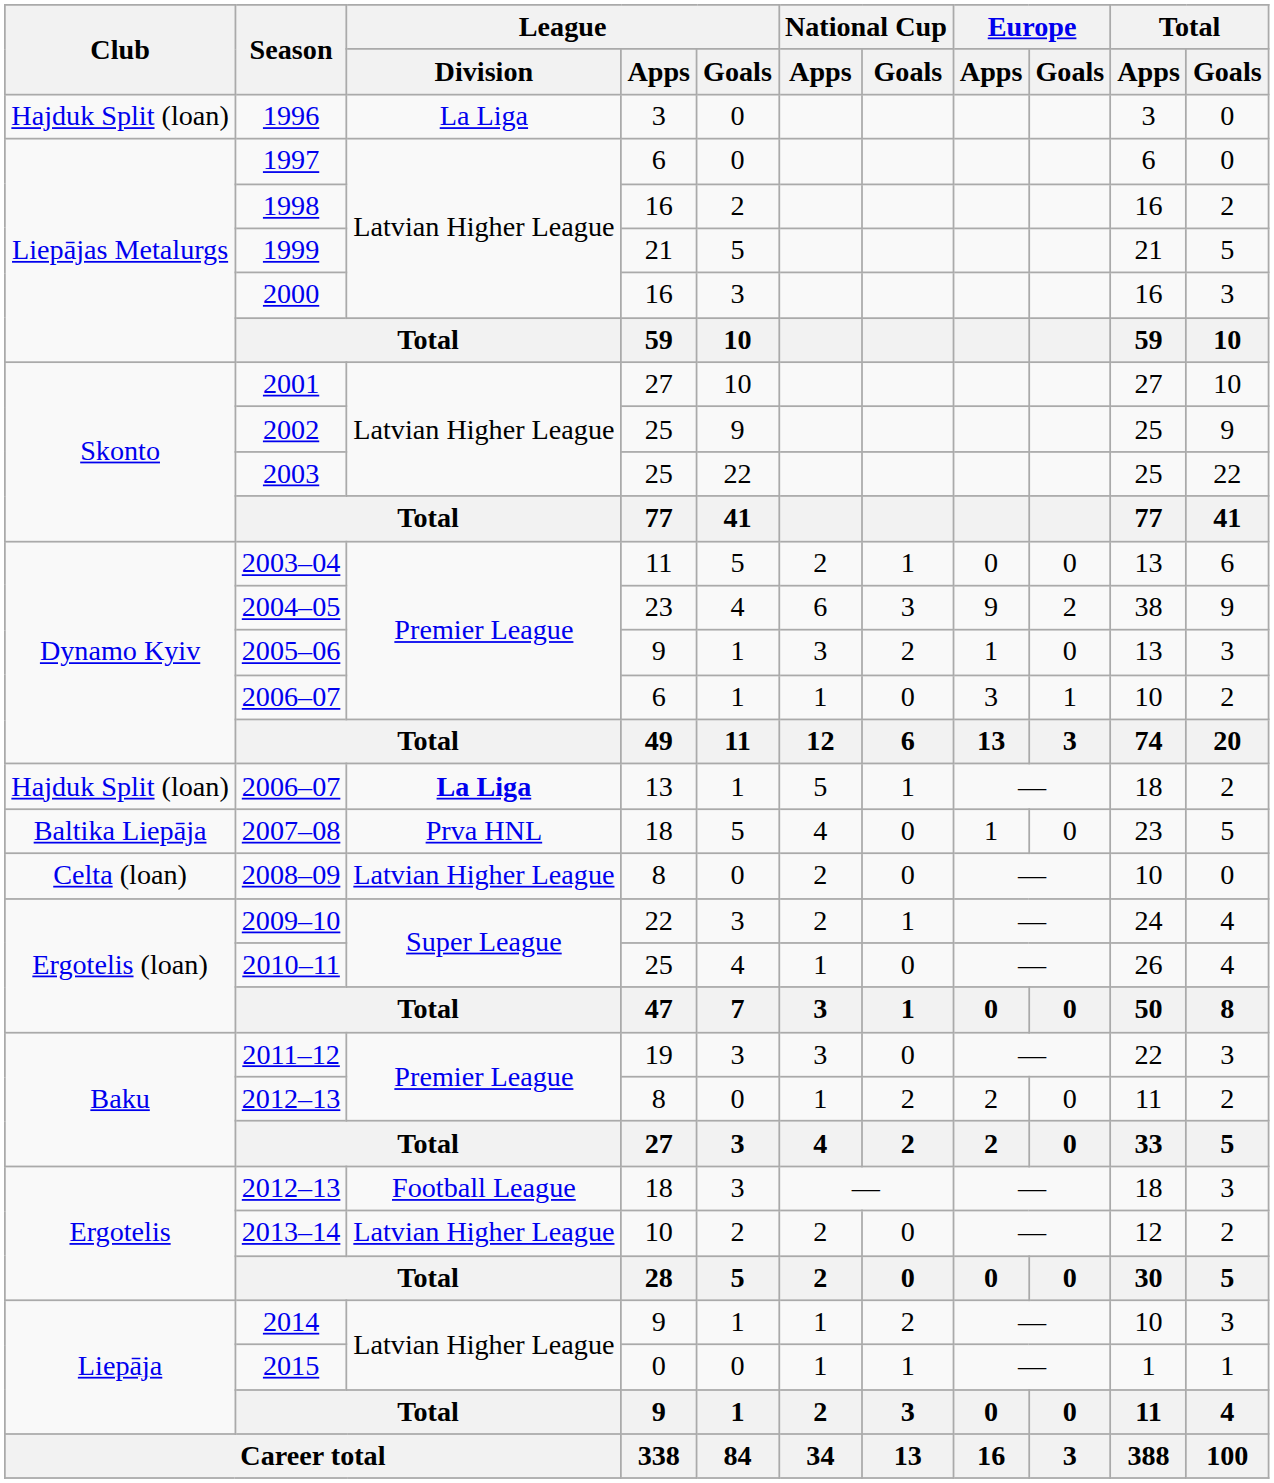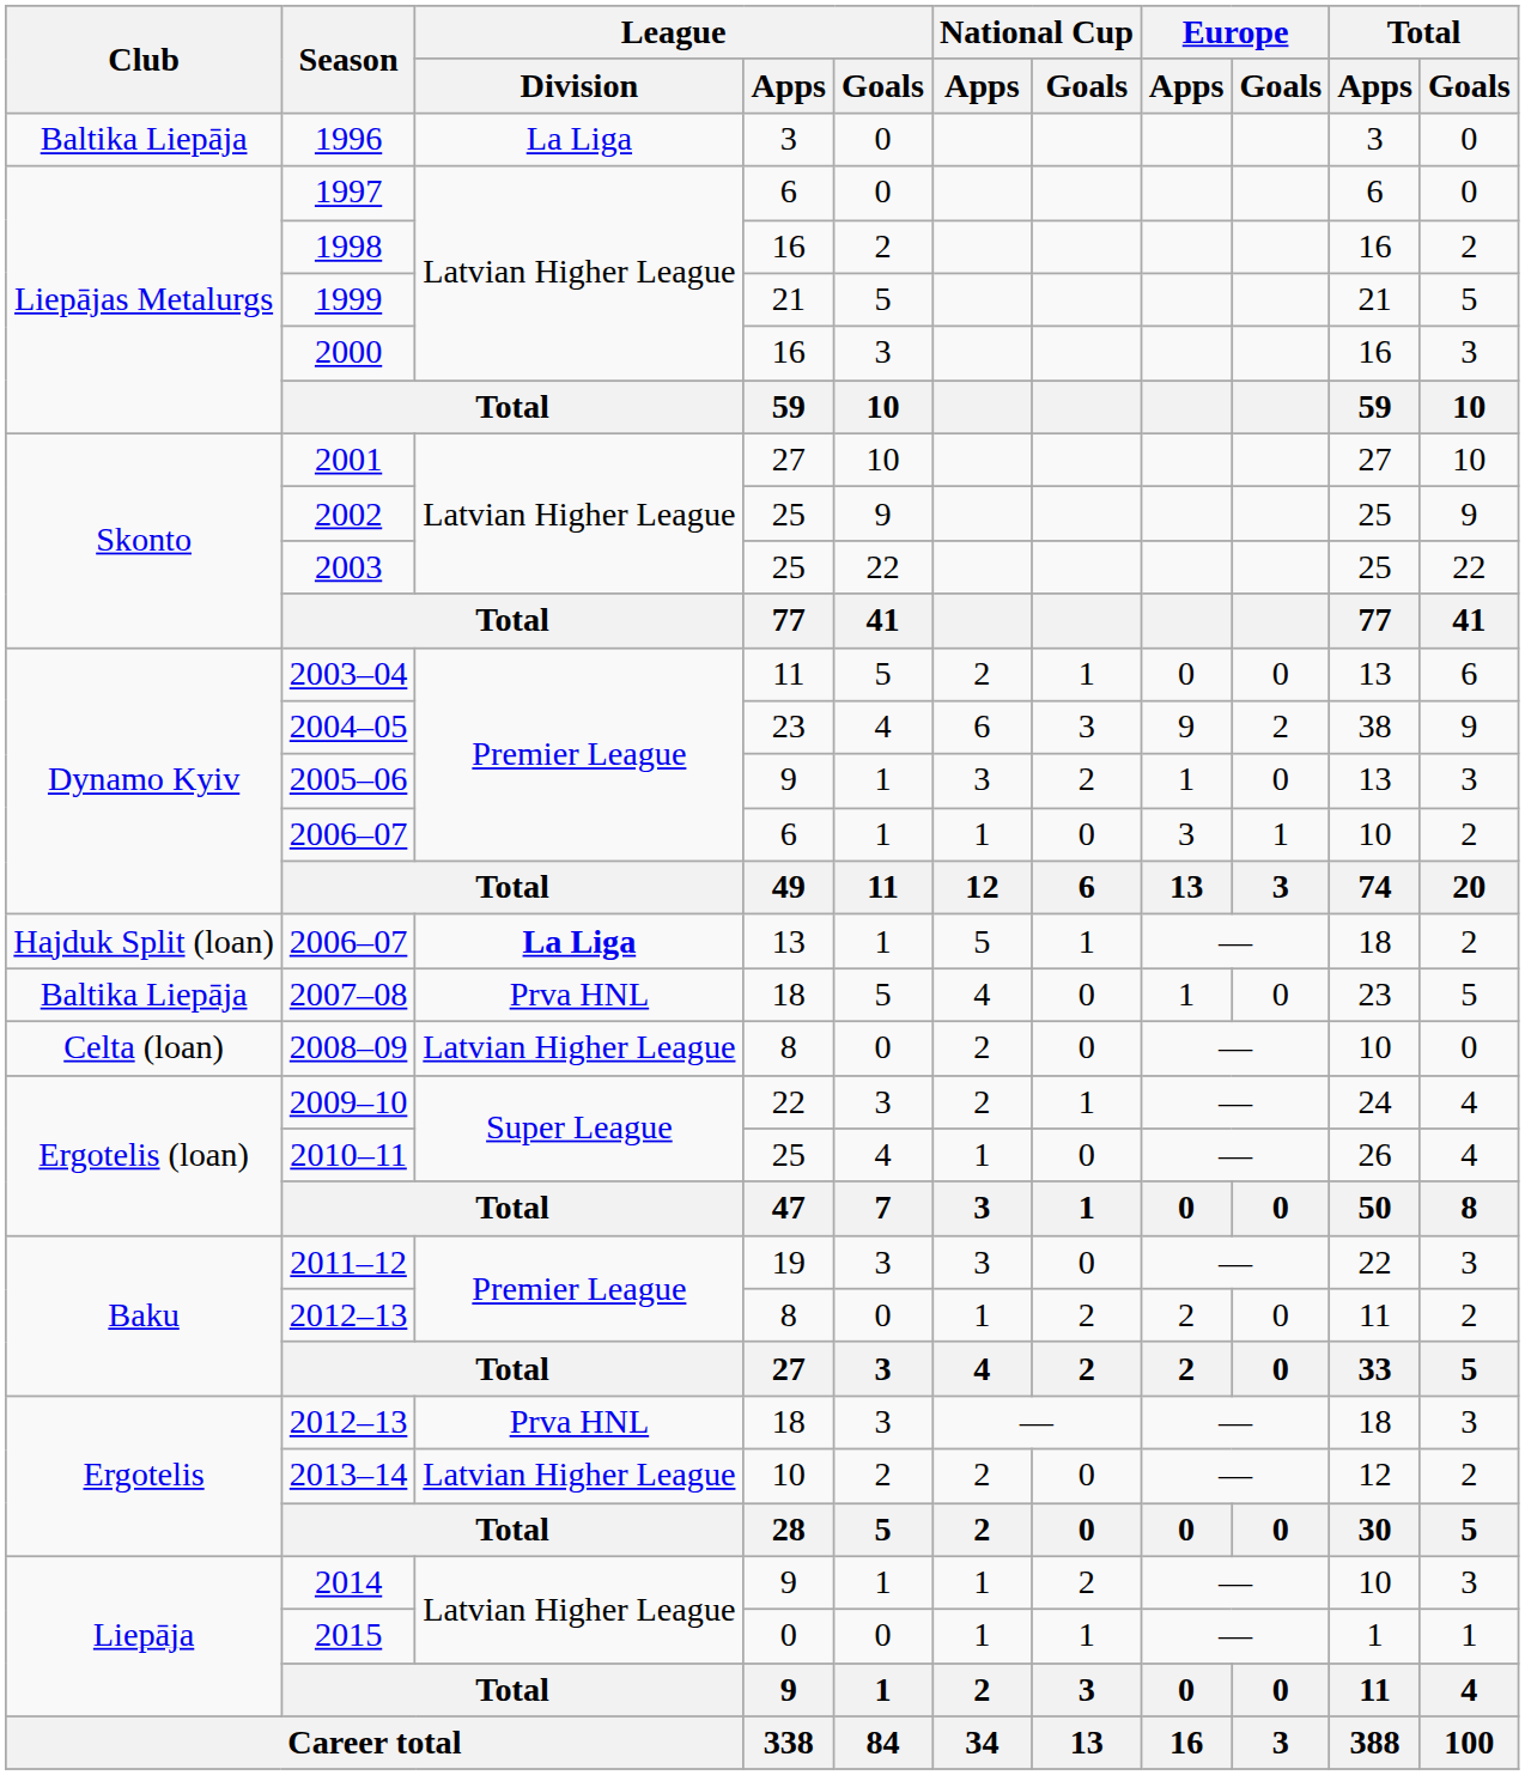 <table class="wikitable" style="text-align:center">
 <tr>
 <th rowspan="2">Club</th>
 <th rowspan="2">Season</th>
 <th colspan="3">League</th>
 <th colspan="2">National Cup</th>
 <th colspan="2"><a href='#'>Europe</a></th>
 <th colspan="2">Total</th>
 </tr>
 <tr>
 <th>Division</th>
 <th>Apps</th>
 <th>Goals</th>
 <th>Apps</th>
 <th>Goals</th>
 <th>Apps</th>
 <th>Goals</th>
 <th>Apps</th>
 <th>Goals</th>
 </tr>
 <tr>
-<td><a href='#'>Hajduk Split</a> (loan)</td>
+<td><a href='#'>Baltika Liepāja</a></td>
 <td><a href='#'>1996</a></td>
 <td><a href='#'>La Liga</a></td>
 <td>3</td>
 <td>0</td>
 <td></td>
 <td></td>
 <td></td>
 <td></td>
 <td>3</td>
 <td>0</td>
 </tr>
 <tr>
 <td rowspan="5"><a href='#'>Liepājas Metalurgs</a></td>
 <td><a href='#'>1997</a></td>
 <td rowspan="4">Latvian Higher League</td>
 <td>6</td>
 <td>0</td>
 <td></td>
 <td></td>
 <td></td>
 <td></td>
 <td>6</td>
 <td>0</td>
 </tr>
 <tr>
 <td><a href='#'>1998</a></td>
 <td>16</td>
 <td>2</td>
 <td></td>
 <td></td>
 <td></td>
 <td></td>
 <td>16</td>
 <td>2</td>
 </tr>
 <tr>
 <td><a href='#'>1999</a></td>
 <td>21</td>
 <td>5</td>
 <td></td>
 <td></td>
 <td></td>
 <td></td>
 <td>21</td>
 <td>5</td>
 </tr>
 <tr>
 <td><a href='#'>2000</a></td>
 <td>16</td>
 <td>3</td>
 <td></td>
 <td></td>
 <td></td>
 <td></td>
 <td>16</td>
 <td>3</td>
 </tr>
 <tr>
 <th colspan="2">Total</th>
 <th>59</th>
 <th>10</th>
 <th></th>
 <th></th>
 <th></th>
 <th></th>
 <th>59</th>
 <th>10</th>
 </tr>
 <tr>
 <td rowspan="4"><a href='#'>Skonto</a></td>
 <td><a href='#'>2001</a></td>
 <td rowspan="3">Latvian Higher League</td>
 <td>27</td>
 <td>10</td>
 <td></td>
 <td></td>
 <td></td>
 <td></td>
 <td>27</td>
 <td>10</td>
 </tr>
 <tr>
 <td><a href='#'>2002</a></td>
 <td>25</td>
 <td>9</td>
 <td></td>
 <td></td>
 <td></td>
 <td></td>
 <td>25</td>
 <td>9</td>
 </tr>
 <tr>
 <td><a href='#'>2003</a></td>
 <td>25</td>
 <td>22</td>
 <td></td>
 <td></td>
 <td></td>
 <td></td>
 <td>25</td>
 <td>22</td>
 </tr>
 <tr>
 <th colspan="2">Total</th>
 <th>77</th>
 <th>41</th>
 <th></th>
 <th></th>
 <th></th>
 <th></th>
 <th>77</th>
 <th>41</th>
 </tr>
 <tr>
 <td rowspan="5"><a href='#'>Dynamo Kyiv</a></td>
 <td><a href='#'>2003–04</a></td>
 <td rowspan=4><a href='#'>Premier League</a></td>
 <td>11</td>
 <td>5</td>
 <td>2</td>
 <td>1</td>
 <td>0</td>
 <td>0</td>
 <td>13</td>
 <td>6</td>
 </tr>
 <tr>
 <td><a href='#'>2004–05</a></td>
 <td>23</td>
 <td>4</td>
 <td>6</td>
 <td>3</td>
 <td>9</td>
 <td>2</td>
 <td>38</td>
 <td>9</td>
 </tr>
 <tr>
 <td><a href='#'>2005–06</a></td>
 <td>9</td>
 <td>1</td>
 <td>3</td>
 <td>2</td>
 <td>1</td>
 <td>0</td>
 <td>13</td>
 <td>3</td>
 </tr>
 <tr>
 <td><a href='#'>2006–07</a></td>
 <td>6</td>
 <td>1</td>
 <td>1</td>
 <td>0</td>
 <td>3</td>
 <td>1</td>
 <td>10</td>
 <td>2</td>
 </tr>
 <tr>
 <th colspan="2">Total</th>
 <th>49</th>
 <th>11</th>
 <th>12</th>
 <th>6</th>
 <th>13</th>
 <th>3</th>
 <th>74</th>
 <th>20</th>
 </tr>
 <tr>
 <td><a href='#'>Hajduk Split</a> (loan)</td>
 <td><a href='#'>2006–07</a></td>
 <td><strong><a href='#'>La Liga</a></strong></td>
 <td>13</td>
 <td>1</td>
 <td>5</td>
 <td>1</td>
 <td colspan="2">—</td>
 <td>18</td>
 <td>2</td>
 </tr>
 <tr>
 <td><a href='#'>Baltika Liepāja</a></td>
 <td><a href='#'>2007–08</a></td>
 <td><a href='#'>Prva HNL</a></td>
 <td>18</td>
 <td>5</td>
 <td>4</td>
 <td>0</td>
 <td>1</td>
 <td>0</td>
 <td>23</td>
 <td>5</td>
 </tr>
 <tr>
 <td><a href='#'>Celta</a> (loan)</td>
 <td><a href='#'>2008–09</a></td>
 <td><a href='#'>Latvian Higher League</a></td>
 <td>8</td>
 <td>0</td>
 <td>2</td>
 <td>0</td>
 <td colspan="2">—</td>
 <td>10</td>
 <td>0</td>
 </tr>
 <tr>
 <td rowspan="3"><a href='#'>Ergotelis</a> (loan)</td>
 <td><a href='#'>2009–10</a></td>
 <td rowspan="2"><a href='#'>Super League</a></td>
 <td>22</td>
 <td>3</td>
 <td>2</td>
 <td>1</td>
 <td colspan="2">—</td>
 <td>24</td>
 <td>4</td>
 </tr>
 <tr>
 <td><a href='#'>2010–11</a></td>
 <td>25</td>
 <td>4</td>
 <td>1</td>
 <td>0</td>
 <td colspan="2">—</td>
 <td>26</td>
 <td>4</td>
 </tr>
 <tr>
 <th colspan="2">Total</th>
 <th>47</th>
 <th>7</th>
 <th>3</th>
 <th>1</th>
 <th>0</th>
 <th>0</th>
 <th>50</th>
 <th>8</th>
 </tr>
 <tr>
 <td rowspan="3"><a href='#'>Baku</a></td>
 <td><a href='#'>2011–12</a></td>
 <td rowspan="2"><a href='#'>Premier League</a></td>
 <td>19</td>
 <td>3</td>
 <td>3</td>
 <td>0</td>
 <td colspan="2">—</td>
 <td>22</td>
 <td>3</td>
 </tr>
 <tr>
 <td><a href='#'>2012–13</a></td>
 <td>8</td>
 <td>0</td>
 <td>1</td>
 <td>2</td>
 <td>2</td>
 <td>0</td>
 <td>11</td>
 <td>2</td>
 </tr>
 <tr>
 <th colspan="2">Total</th>
 <th>27</th>
 <th>3</th>
 <th>4</th>
 <th>2</th>
 <th>2</th>
 <th>0</th>
 <th>33</th>
 <th>5</th>
 </tr>
 <tr>
 <td rowspan="3"><a href='#'>Ergotelis</a></td>
 <td><a href='#'>2012–13</a></td>
-<td><a href='#'>Football League</a></td>
+<td><a href='#'>Prva HNL</a></td>
 <td>18</td>
 <td>3</td>
 <td colspan="2">—</td>
 <td colspan="2">—</td>
 <td>18</td>
 <td>3</td>
 </tr>
 <tr>
 <td><a href='#'>2013–14</a></td>
 <td><a href='#'>Latvian Higher League</a></td>
 <td>10</td>
 <td>2</td>
 <td>2</td>
 <td>0</td>
 <td colspan="2">—</td>
 <td>12</td>
 <td>2</td>
 </tr>
 <tr>
 <th colspan="2">Total</th>
 <th>28</th>
 <th>5</th>
 <th>2</th>
 <th>0</th>
 <th>0</th>
 <th>0</th>
 <th>30</th>
 <th>5</th>
 </tr>
 <tr>
 <td rowspan="3"><a href='#'>Liepāja</a></td>
 <td><a href='#'>2014</a></td>
 <td rowspan="2">Latvian Higher League</td>
 <td>9</td>
 <td>1</td>
 <td>1</td>
 <td>2</td>
 <td colspan="2">—</td>
 <td>10</td>
 <td>3</td>
 </tr>
 <tr>
 <td><a href='#'>2015</a></td>
 <td>0</td>
 <td>0</td>
 <td>1</td>
 <td>1</td>
 <td colspan="2">—</td>
 <td>1</td>
 <td>1</td>
 </tr>
 <tr>
 <th colspan="2">Total</th>
 <th>9</th>
 <th>1</th>
 <th>2</th>
 <th>3</th>
 <th>0</th>
 <th>0</th>
 <th>11</th>
 <th>4</th>
 </tr>
 <tr>
 <th colspan="3">Career total</th>
 <th>338</th>
 <th>84</th>
 <th>34</th>
 <th>13</th>
 <th>16</th>
 <th>3</th>
 <th>388</th>
 <th>100</th>
 </tr>
 </table>
